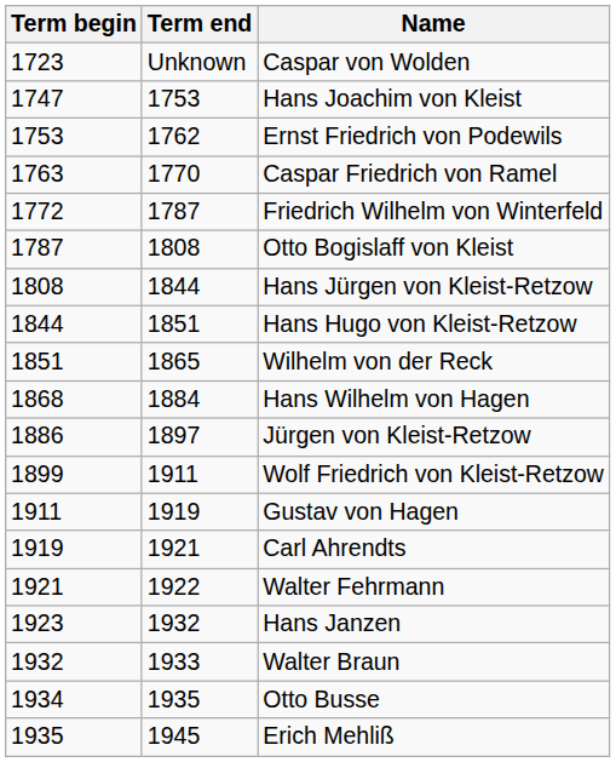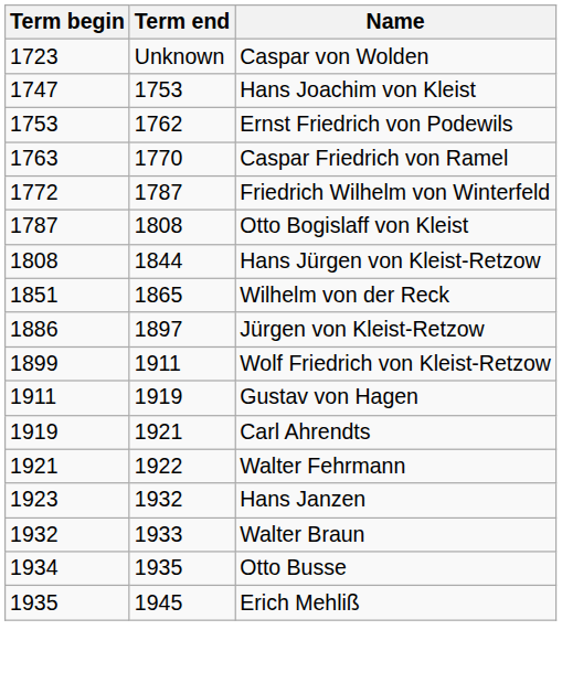 <table class="wikitable sortable">
 <tr>
 <th>Term begin</th>
 <th>Term end</th>
 <th>Name</th>
 </tr>
 <tr>
 <td>1723</td>
 <td>Unknown</td>
 <td>Caspar von Wolden</td>
 </tr>
 <tr>
 <td>1747</td>
 <td>1753</td>
 <td>Hans Joachim von Kleist</td>
 </tr>
 <tr>
 <td>1753</td>
 <td>1762</td>
 <td>Ernst Friedrich von Podewils</td>
 </tr>
 <tr>
 <td>1763</td>
 <td>1770</td>
 <td>Caspar Friedrich von Ramel</td>
 </tr>
 <tr>
 <td>1772</td>
 <td>1787</td>
 <td>Friedrich Wilhelm von Winterfeld</td>
 </tr>
 <tr>
 <td>1787</td>
 <td>1808</td>
 <td>Otto Bogislaff von Kleist</td>
 </tr>
 <tr>
 <td>1808</td>
 <td>1844</td>
 <td>Hans Jürgen von Kleist-Retzow</td>
 </tr>
 <tr>
-<td>1844</td>
-<td>1851</td>
-<td>Hans Hugo von Kleist-Retzow</td>
-</tr>
-<tr>
 <td>1851</td>
 <td>1865</td>
 <td>Wilhelm von der Reck</td>
-</tr>
-<tr>
-<td>1868</td>
-<td>1884</td>
-<td>Hans Wilhelm von Hagen</td>
 </tr>
 <tr>
 <td>1886</td>
 <td>1897</td>
 <td>Jürgen von Kleist-Retzow</td>
 </tr>
 <tr>
 <td>1899</td>
 <td>1911</td>
 <td>Wolf Friedrich von Kleist-Retzow</td>
 </tr>
 <tr>
 <td>1911</td>
 <td>1919</td>
 <td>Gustav von Hagen</td>
 </tr>
 <tr>
 <td>1919</td>
 <td>1921</td>
 <td>Carl Ahrendts</td>
 </tr>
 <tr>
 <td>1921</td>
 <td>1922</td>
 <td>Walter Fehrmann</td>
 </tr>
 <tr>
 <td>1923</td>
 <td>1932</td>
 <td>Hans Janzen</td>
 </tr>
 <tr>
 <td>1932</td>
 <td>1933</td>
 <td>Walter Braun</td>
 </tr>
 <tr>
 <td>1934</td>
 <td>1935</td>
 <td>Otto Busse</td>
 </tr>
 <tr>
 <td>1935</td>
 <td>1945</td>
 <td>Erich Mehliß</td>
 </tr>
 </table>
